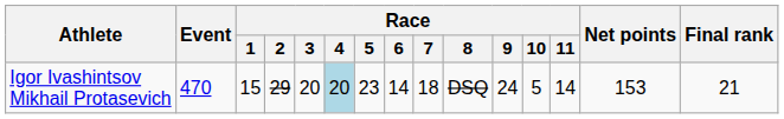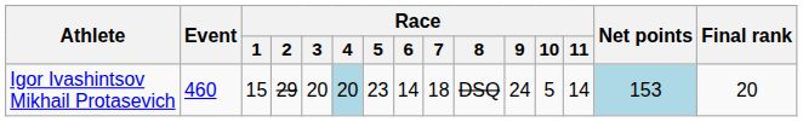 <table class="wikitable" style="font-size:90%">
 <tr>
 <th rowspan="2">Athlete</th>
 <th rowspan="2">Event</th>
 <th colspan=11>Race</th>
 <th rowspan=2>Net points</th>
 <th rowspan=2>Final rank</th>
 </tr>
 <tr style="font-size:95%">
 <th>1</th>
 <th>2</th>
 <th>3</th>
 <th>4</th>
 <th>5</th>
 <th>6</th>
 <th>7</th>
 <th>8</th>
 <th>9</th>
 <th>10</th>
 <th>11</th>
 </tr>
 <tr align=center>
 <td align=left><a href='#'>Igor Ivashintsov</a><br><a href='#'>Mikhail Protasevich</a></td>
-<td align=left><a href='#'>470</a></td>
+<td align=left><a href='#'>460</a></td>
 <td>15</td>
 <td><s>29</s></td>
 <td>20</td>
 <td style="background: lightblue;">20</td>
 <td>23</td>
 <td>14</td>
 <td>18</td>
 <td><s>DSQ</s></td>
 <td>24</td>
 <td>5</td>
 <td>14</td>
-<td>153</td>
-<td>21</td>
+<td style="background: lightblue;">153</td>
+<td>20</td>
 </tr>
 </table>
